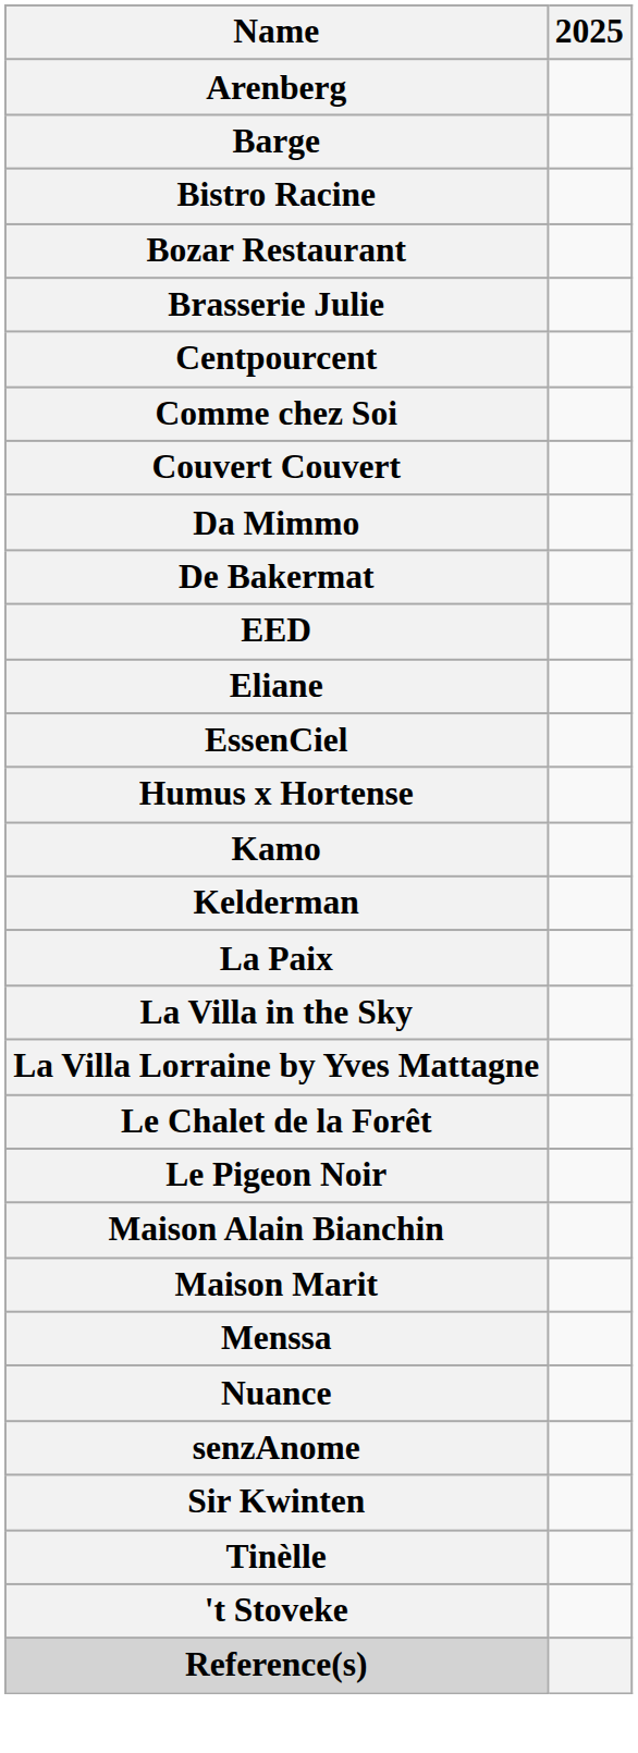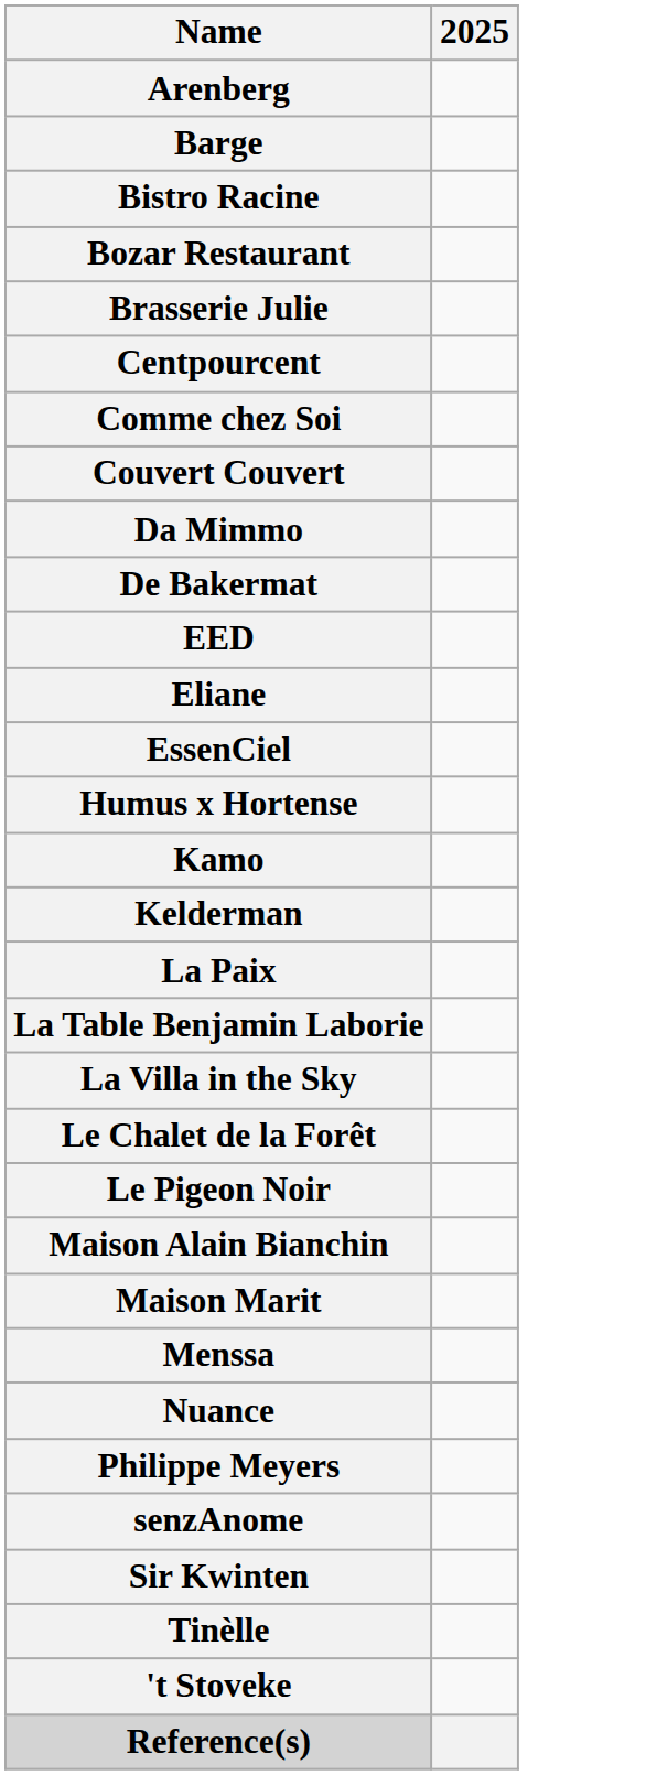 <table class="wikitable sortable plainrowheaders" style="text-align:left;">
 <tr>
 <th scope="col">Name</th>
 <th>2025</th>
 </tr>
 <tr>
 <th scope="row">Arenberg</th>
 <td></td>
 </tr>
 <tr>
 <th scope="row">Barge</th>
 <td></td>
 </tr>
 <tr>
 <th scope="row">Bistro Racine</th>
 <td></td>
 </tr>
 <tr>
 <th scope="row">Bozar Restaurant</th>
 <td></td>
 </tr>
 <tr>
 <th scope="row">Brasserie Julie</th>
 <td></td>
 </tr>
 <tr>
 <th scope="row">Centpourcent</th>
 <td></td>
 </tr>
 <tr>
 <th scope="row">Comme chez Soi</th>
 <td></td>
 </tr>
 <tr>
 <th scope="row">Couvert Couvert</th>
 <td></td>
 </tr>
 <tr>
 <th scope="row">Da Mimmo</th>
 <td></td>
 </tr>
 <tr>
 <th scope="row">De Bakermat</th>
 <td></td>
 </tr>
 <tr>
 <th scope="row">EED</th>
 <td></td>
 </tr>
 <tr>
 <th scope="row">Eliane</th>
 <td></td>
 </tr>
 <tr>
 <th scope="row">EssenCiel</th>
 <td></td>
 </tr>
 <tr>
 <th scope="row">Humus x Hortense</th>
 <td></td>
 </tr>
 <tr>
 <th scope="row">Kamo</th>
 <td></td>
 </tr>
 <tr>
 <th scope="row">Kelderman</th>
 <td></td>
 </tr>
 <tr>
 <th scope="row">La Paix</th>
 <td></td>
 </tr>
 <tr>
-<th scope="row">La Villa in the Sky</th>
+<th scope="row">La Table Benjamin Laborie</th>
 <td></td>
 </tr>
 <tr>
-<th scope="row">La Villa Lorraine by Yves Mattagne</th>
+<th scope="row">La Villa in the Sky</th>
 <td></td>
 </tr>
 <tr>
 <th scope="row">Le Chalet de la Forêt</th>
 <td></td>
 </tr>
 <tr>
 <th scope="row">Le Pigeon Noir</th>
 <td></td>
 </tr>
 <tr>
 <th scope="row">Maison Alain Bianchin</th>
 <td></td>
 </tr>
 <tr>
 <th scope="row">Maison Marit</th>
 <td></td>
 </tr>
 <tr>
 <th scope="row">Menssa</th>
 <td></td>
 </tr>
 <tr>
 <th scope="row">Nuance</th>
 <td></td>
 </tr>
 <tr>
+<th scope="row">Philippe Meyers</th>
+<td></td>
+</tr>
+<tr>
 <th scope="row">senzAnome</th>
 <td></td>
 </tr>
 <tr>
 <th scope="row">Sir Kwinten</th>
 <td></td>
 </tr>
 <tr>
 <th scope="row">Tinèlle</th>
 <td></td>
 </tr>
 <tr>
 <th scope="row">'t Stoveke</th>
 <td></td>
 </tr>
 <tr>
 <th style="text-align: center;background: lightgray;">Reference(s)</th>
 <th></th>
 </tr>
 </table>
